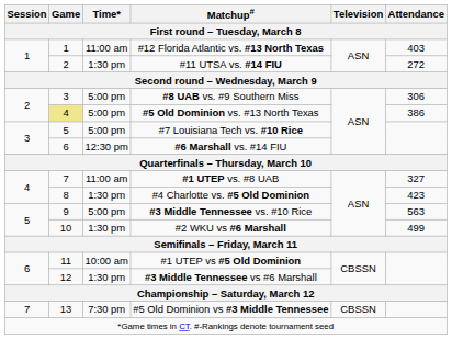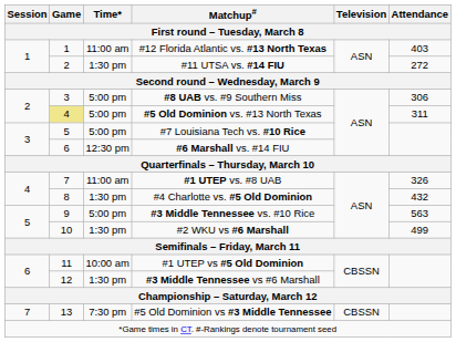 <table class="wikitable" style="font-size: 95%;text-align:center">
 <tr>
 <th>Session</th>
 <th>Game</th>
 <th>Time*</th>
 <th>Matchup<sup>#</sup></th>
 <th>Television</th>
 <th>Attendance</th>
 </tr>
 <tr>
 <th colspan="6">First round – Tuesday, March 8</th>
 </tr>
 <tr>
 <td rowspan=2 align=center>1</td>
 <td>1</td>
 <td>11:00 am</td>
 <td>#12 Florida Atlantic vs. <strong>#13 North Texas</strong></td>
 <td rowspan=2>ASN</td>
 <td>403</td>
 </tr>
 <tr>
 <td>2</td>
 <td>1:30 pm</td>
 <td>#11 UTSA vs. <strong>#14 FIU</strong></td>
 <td>272</td>
 </tr>
 <tr>
 <th colspan="6">Second round – Wednesday, March 9</th>
 </tr>
 <tr>
 <td rowspan=2 align=center>2</td>
 <td>3</td>
 <td>5:00 pm</td>
 <td><strong>#8 UAB</strong> vs. #9 Southern Miss</td>
 <td rowspan=4>ASN</td>
 <td>306</td>
 </tr>
 <tr>
 <td style="background: khaki;">4</td>
 <td>5:00 pm</td>
 <td><strong>#5 Old Dominion</strong> vs. #13 North Texas</td>
-<td>386</td>
+<td>311</td>
 </tr>
 <tr>
 <td rowspan=2 align=center>3</td>
 <td>5</td>
 <td>5:00 pm</td>
 <td>#7 Louisiana Tech vs. <strong>#10 Rice</strong></td>
 <td rowspan=2></td>
 </tr>
 <tr>
 <td>6</td>
 <td>12:30 pm</td>
 <td><strong>#6 Marshall</strong> vs. #14 FIU</td>
 </tr>
 <tr>
 <th colspan="6">Quarterfinals – Thursday, March 10</th>
 </tr>
 <tr>
 <td rowspan=2 align=center>4</td>
 <td>7</td>
 <td>11:00 am</td>
 <td><strong>#1 UTEP</strong> vs. #8 UAB</td>
 <td rowspan=4>ASN</td>
-<td>327</td>
+<td>326</td>
 </tr>
 <tr>
 <td>8</td>
 <td>1:30 pm</td>
 <td>#4 Charlotte vs. <strong>#5 Old Dominion</strong></td>
-<td>423</td>
+<td>432</td>
 </tr>
 <tr>
 <td rowspan=2 align=center>5</td>
 <td>9</td>
 <td>5:00 pm</td>
 <td><strong>#3 Middle Tennessee</strong> vs. #10 Rice</td>
 <td>563</td>
 </tr>
 <tr>
 <td>10</td>
 <td>1:30 pm</td>
 <td>#2 WKU vs <strong>#6 Marshall</strong></td>
 <td>499</td>
 </tr>
 <tr>
 <th colspan="6">Semifinals – Friday, March 11</th>
 </tr>
 <tr>
 <td rowspan=2 align=center>6</td>
 <td>11</td>
 <td>10:00 am</td>
 <td>#1 UTEP vs <strong>#5 Old Dominion</strong></td>
 <td rowspan=2>CBSSN</td>
 <td rowspan=2></td>
 </tr>
 <tr>
 <td>12</td>
 <td>1:30 pm</td>
 <td><strong>#3 Middle Tennessee</strong> vs #6 Marshall</td>
 </tr>
 <tr>
 <th colspan="6">Championship – Saturday, March 12</th>
 </tr>
 <tr>
 <td rowspan=1 align=center>7</td>
 <td>13</td>
 <td>7:30 pm</td>
 <td>#5 Old Dominion vs <strong>#3 Middle Tennessee</strong></td>
 <td>CBSSN</td>
 <td></td>
 </tr>
 <tr>
 <td colspan="6"><small>*Game times in <a href='#'>CT</a>. #-Rankings denote tournament seed</small></td>
 </tr>
 </table>
